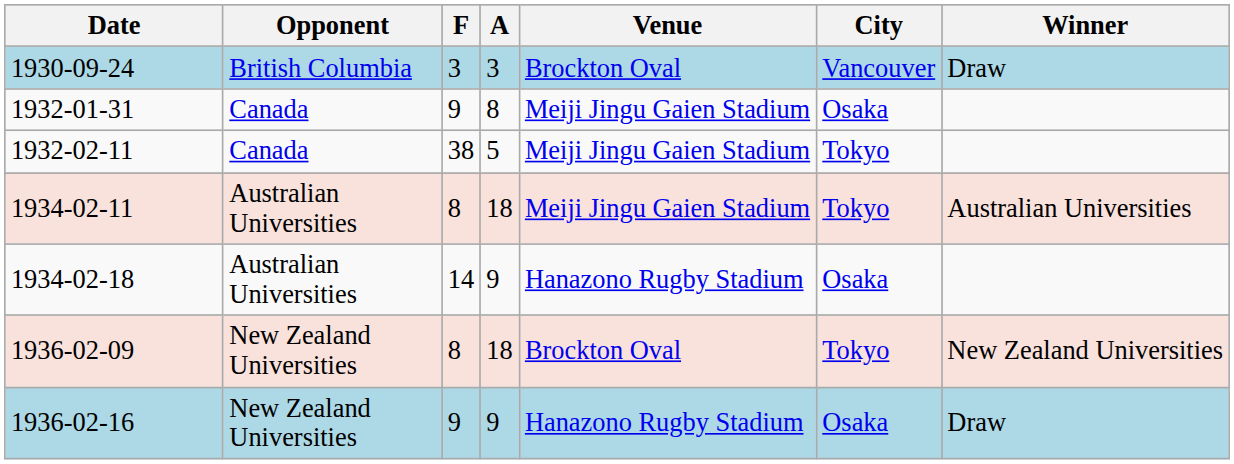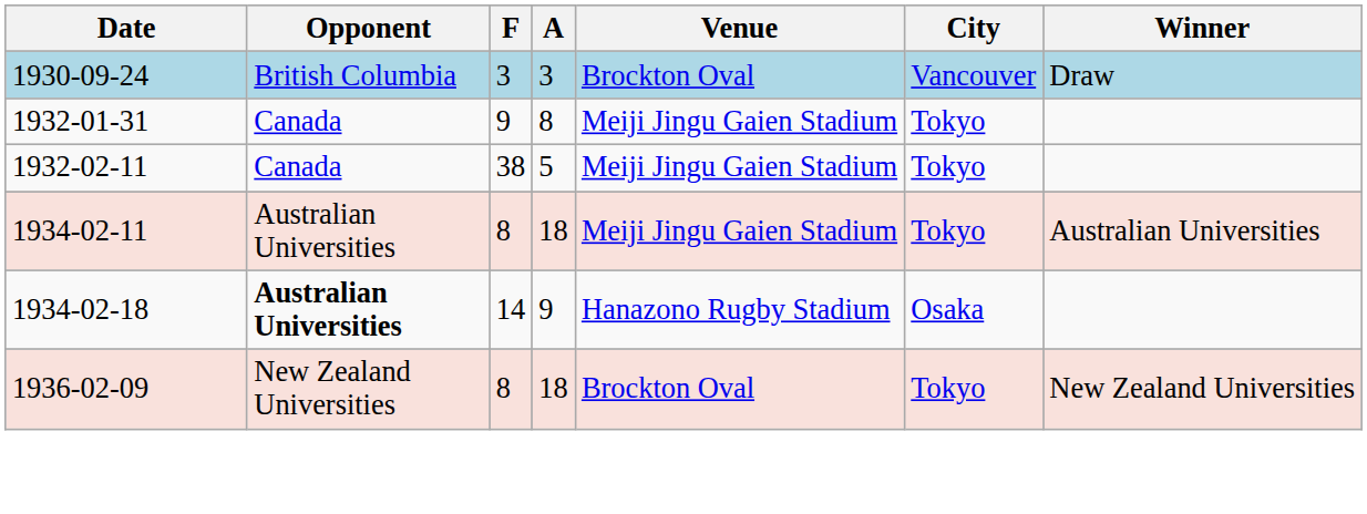 <table class="wikitable sortable">
 <tr>
 <th width="125">Date</th>
 <th width="125">Opponent</th>
 <th>F</th>
 <th>A</th>
 <th>Venue</th>
 <th>City</th>
 <th>Winner</th>
 </tr>
 <tr bgcolor="#ADD8E6">
 <td>1930-09-24</td>
 <td><a href='#'>British Columbia</a></td>
 <td>3</td>
 <td>3</td>
 <td><a href='#'>Brockton Oval</a></td>
 <td><a href='#'>Vancouver</a></td>
 <td>Draw</td>
 </tr>
 <tr bgcolor=>
 <td>1932-01-31</td>
 <td><a href='#'>Canada</a></td>
 <td>9</td>
 <td>8</td>
 <td><a href='#'>Meiji Jingu Gaien Stadium</a></td>
-<td><a href='#'>Osaka</a></td>
+<td><a href='#'>Tokyo</a></td>
 <td></td>
 </tr>
 <tr bgcolor=>
 <td>1932-02-11</td>
 <td><a href='#'>Canada</a></td>
 <td>38</td>
 <td>5</td>
 <td><a href='#'>Meiji Jingu Gaien Stadium</a></td>
 <td><a href='#'>Tokyo</a></td>
 <td></td>
 </tr>
 <tr bgcolor="#F9E1DC">
 <td>1934-02-11</td>
 <td>Australian Universities</td>
 <td>8</td>
 <td>18</td>
 <td><a href='#'>Meiji Jingu Gaien Stadium</a></td>
 <td><a href='#'>Tokyo</a></td>
 <td> Australian Universities</td>
 </tr>
 <tr bgcolor=>
 <td>1934-02-18</td>
-<td>Australian Universities</td>
+<td><strong>Australian Universities</strong></td>
 <td>14</td>
 <td>9</td>
 <td><a href='#'>Hanazono Rugby Stadium</a></td>
 <td><a href='#'>Osaka</a></td>
 <td></td>
 </tr>
 <tr bgcolor="#F9E1DC">
 <td>1936-02-09</td>
 <td>New Zealand Universities</td>
 <td>8</td>
 <td>18</td>
 <td><a href='#'>Brockton Oval</a></td>
 <td><a href='#'>Tokyo</a></td>
 <td> New Zealand Universities</td>
 </tr>
-<tr bgcolor="#ADD8E6">
-<td>1936-02-16</td>
-<td>New Zealand Universities</td>
-<td>9</td>
-<td>9</td>
-<td><a href='#'>Hanazono Rugby Stadium</a></td>
-<td><a href='#'>Osaka</a></td>
-<td>Draw</td>
-</tr>
 </table>
